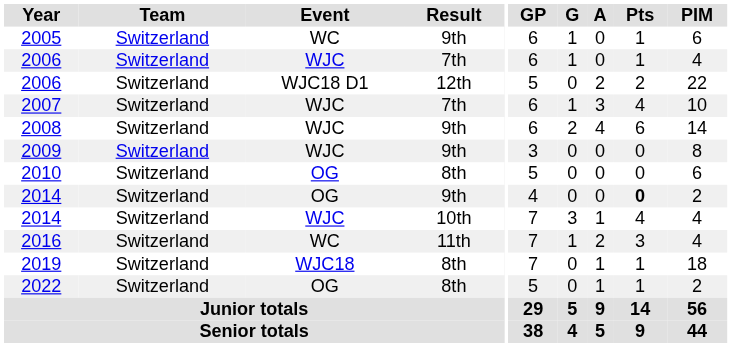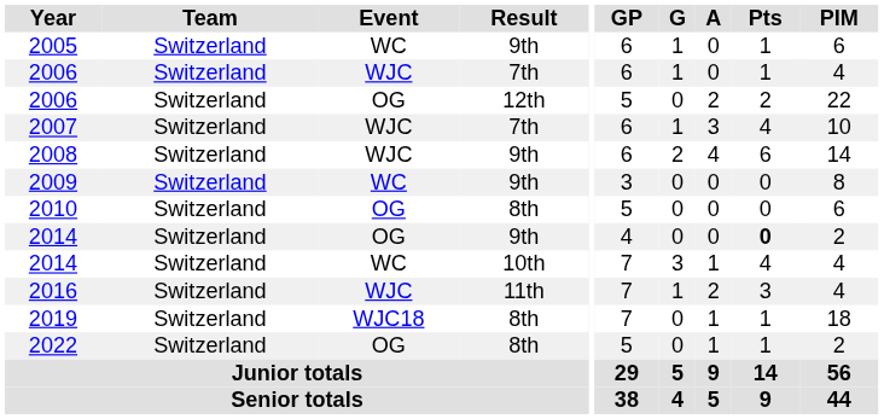 <table border="0" cellpadding="1" cellspacing="0" ID="Table3" style="text-align:center; width:40em">
 <tr ALIGN="center" bgcolor="#e0e0e0">
 <th>Year</th>
 <th>Team</th>
 <th>Event</th>
 <th>Result</th>
 <th rowspan="99" bgcolor="#ffffff"></th>
 <th>GP</th>
 <th>G</th>
 <th>A</th>
 <th>Pts</th>
 <th>PIM</th>
 </tr>
 <tr>
 <td><a href='#'>2005</a></td>
 <td><a href='#'>Switzerland</a></td>
 <td>WC</td>
 <td>9th</td>
 <td>6</td>
 <td>1</td>
 <td>0</td>
 <td>1</td>
 <td>6</td>
 </tr>
 <tr bgcolor="#f0f0f0">
 <td><a href='#'>2006</a></td>
 <td><a href='#'>Switzerland</a></td>
 <td><a href='#'>WJC</a></td>
 <td>7th</td>
 <td>6</td>
 <td>1</td>
 <td>0</td>
 <td>1</td>
 <td>4</td>
 </tr>
 <tr>
 <td><a href='#'>2006</a></td>
 <td>Switzerland</td>
-<td>WJC18 D1</td>
+<td>OG</td>
 <td>12th</td>
 <td>5</td>
 <td>0</td>
 <td>2</td>
 <td>2</td>
 <td>22</td>
 </tr>
 <tr bgcolor="#f0f0f0">
 <td><a href='#'>2007</a></td>
 <td>Switzerland</td>
 <td>WJC</td>
 <td>7th</td>
 <td>6</td>
 <td>1</td>
 <td>3</td>
 <td>4</td>
 <td>10</td>
 </tr>
 <tr>
 <td><a href='#'>2008</a></td>
 <td>Switzerland</td>
 <td>WJC</td>
 <td>9th</td>
 <td>6</td>
 <td>2</td>
 <td>4</td>
 <td>6</td>
 <td>14</td>
 </tr>
 <tr bgcolor="#f0f0f0">
 <td><a href='#'>2009</a></td>
 <td><a href='#'>Switzerland</a></td>
-<td>WJC</td>
+<td><a href='#'>WC</a></td>
 <td>9th</td>
 <td>3</td>
 <td>0</td>
 <td>0</td>
 <td>0</td>
 <td>8</td>
 </tr>
 <tr>
 <td><a href='#'>2010</a></td>
 <td>Switzerland</td>
 <td><a href='#'>OG</a></td>
 <td>8th</td>
 <td>5</td>
 <td>0</td>
 <td>0</td>
 <td>0</td>
 <td>6</td>
 </tr>
 <tr bgcolor="#f0f0f0">
 <td><a href='#'>2014</a></td>
 <td>Switzerland</td>
 <td>OG</td>
 <td>9th</td>
 <td>4</td>
 <td>0</td>
 <td>0</td>
 <td><strong>0</strong></td>
 <td>2</td>
 </tr>
 <tr>
 <td><a href='#'>2014</a></td>
 <td>Switzerland</td>
-<td><a href='#'>WJC</a></td>
+<td>WC</td>
 <td>10th</td>
 <td>7</td>
 <td>3</td>
 <td>1</td>
 <td>4</td>
 <td>4</td>
 </tr>
 <tr bgcolor="#f0f0f0">
 <td><a href='#'>2016</a></td>
 <td>Switzerland</td>
-<td>WC</td>
+<td><a href='#'>WJC</a></td>
 <td>11th</td>
 <td>7</td>
 <td>1</td>
 <td>2</td>
 <td>3</td>
 <td>4</td>
 </tr>
 <tr>
 <td><a href='#'>2019</a></td>
 <td>Switzerland</td>
 <td><a href='#'>WJC18</a></td>
 <td>8th</td>
 <td>7</td>
 <td>0</td>
 <td>1</td>
 <td>1</td>
 <td>18</td>
 </tr>
 <tr bgcolor="#f0f0f0">
 <td><a href='#'>2022</a></td>
 <td>Switzerland</td>
 <td>OG</td>
 <td>8th</td>
 <td>5</td>
 <td>0</td>
 <td>1</td>
 <td>1</td>
 <td>2</td>
 </tr>
 <tr bgcolor="#e0e0e0">
 <th colspan="4">Junior totals</th>
 <th>29</th>
 <th>5</th>
 <th>9</th>
 <th>14</th>
 <th>56</th>
 </tr>
 <tr bgcolor="#e0e0e0">
 <th colspan="4">Senior totals</th>
 <th>38</th>
 <th>4</th>
 <th>5</th>
 <th>9</th>
 <th>44</th>
 </tr>
 </table>
